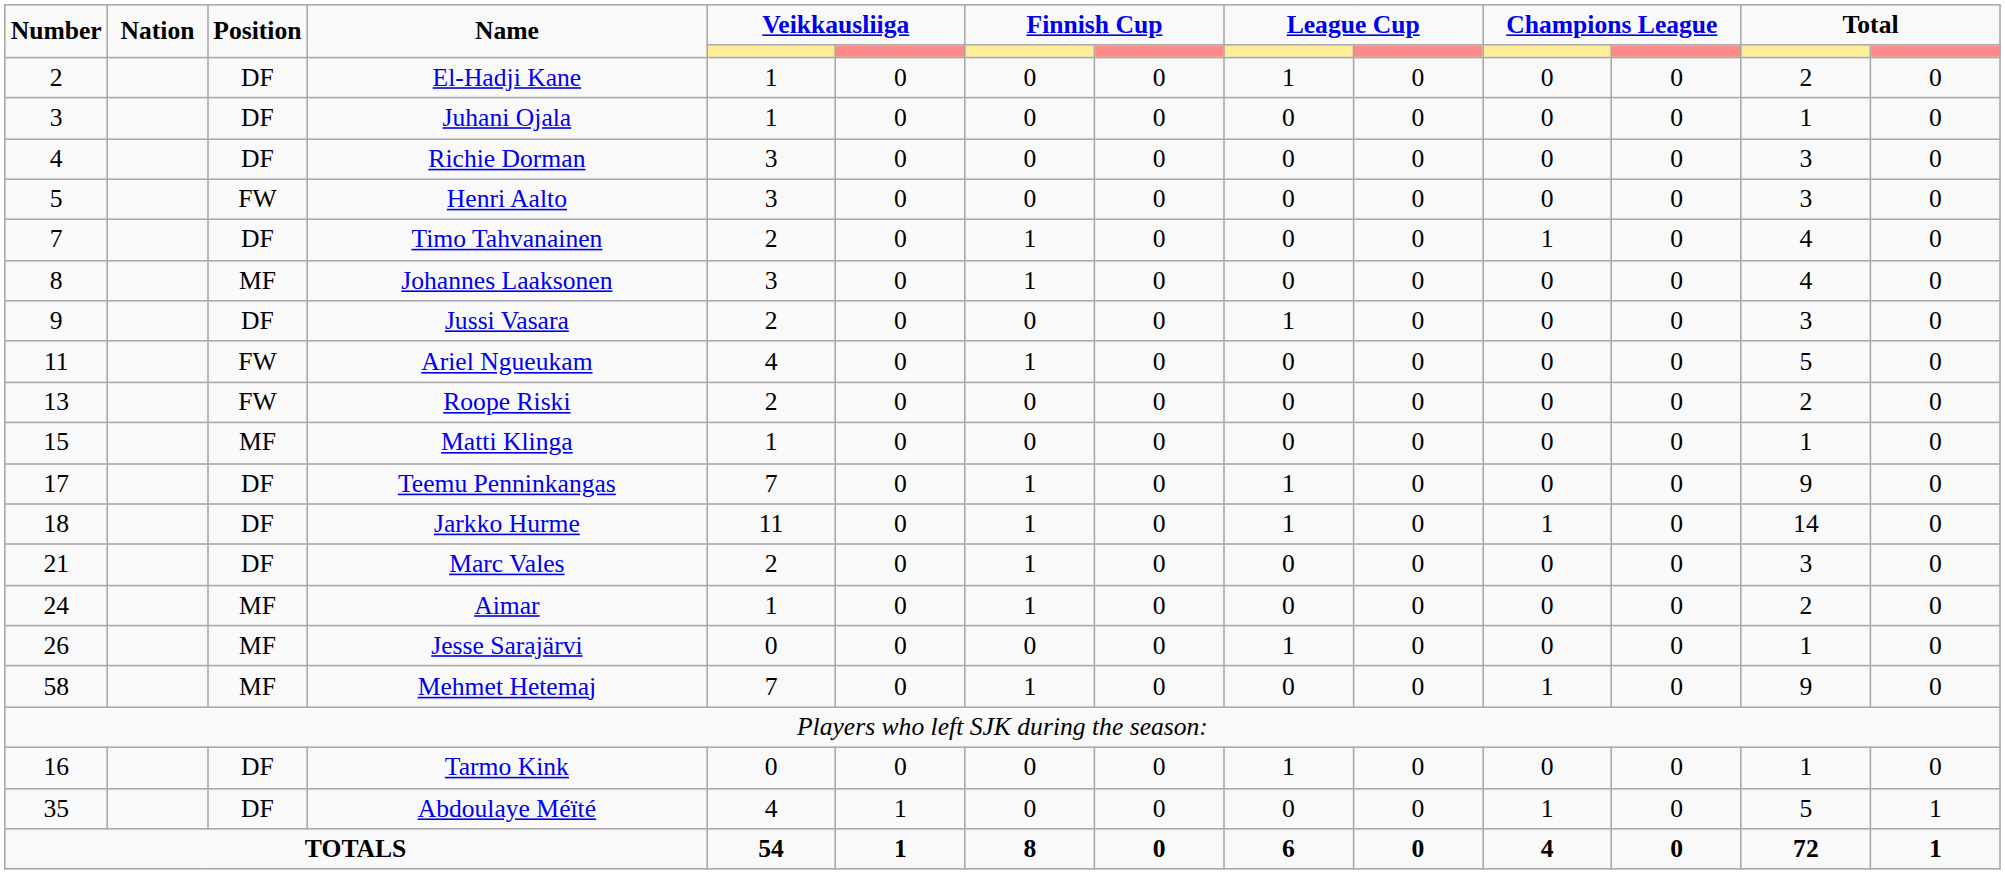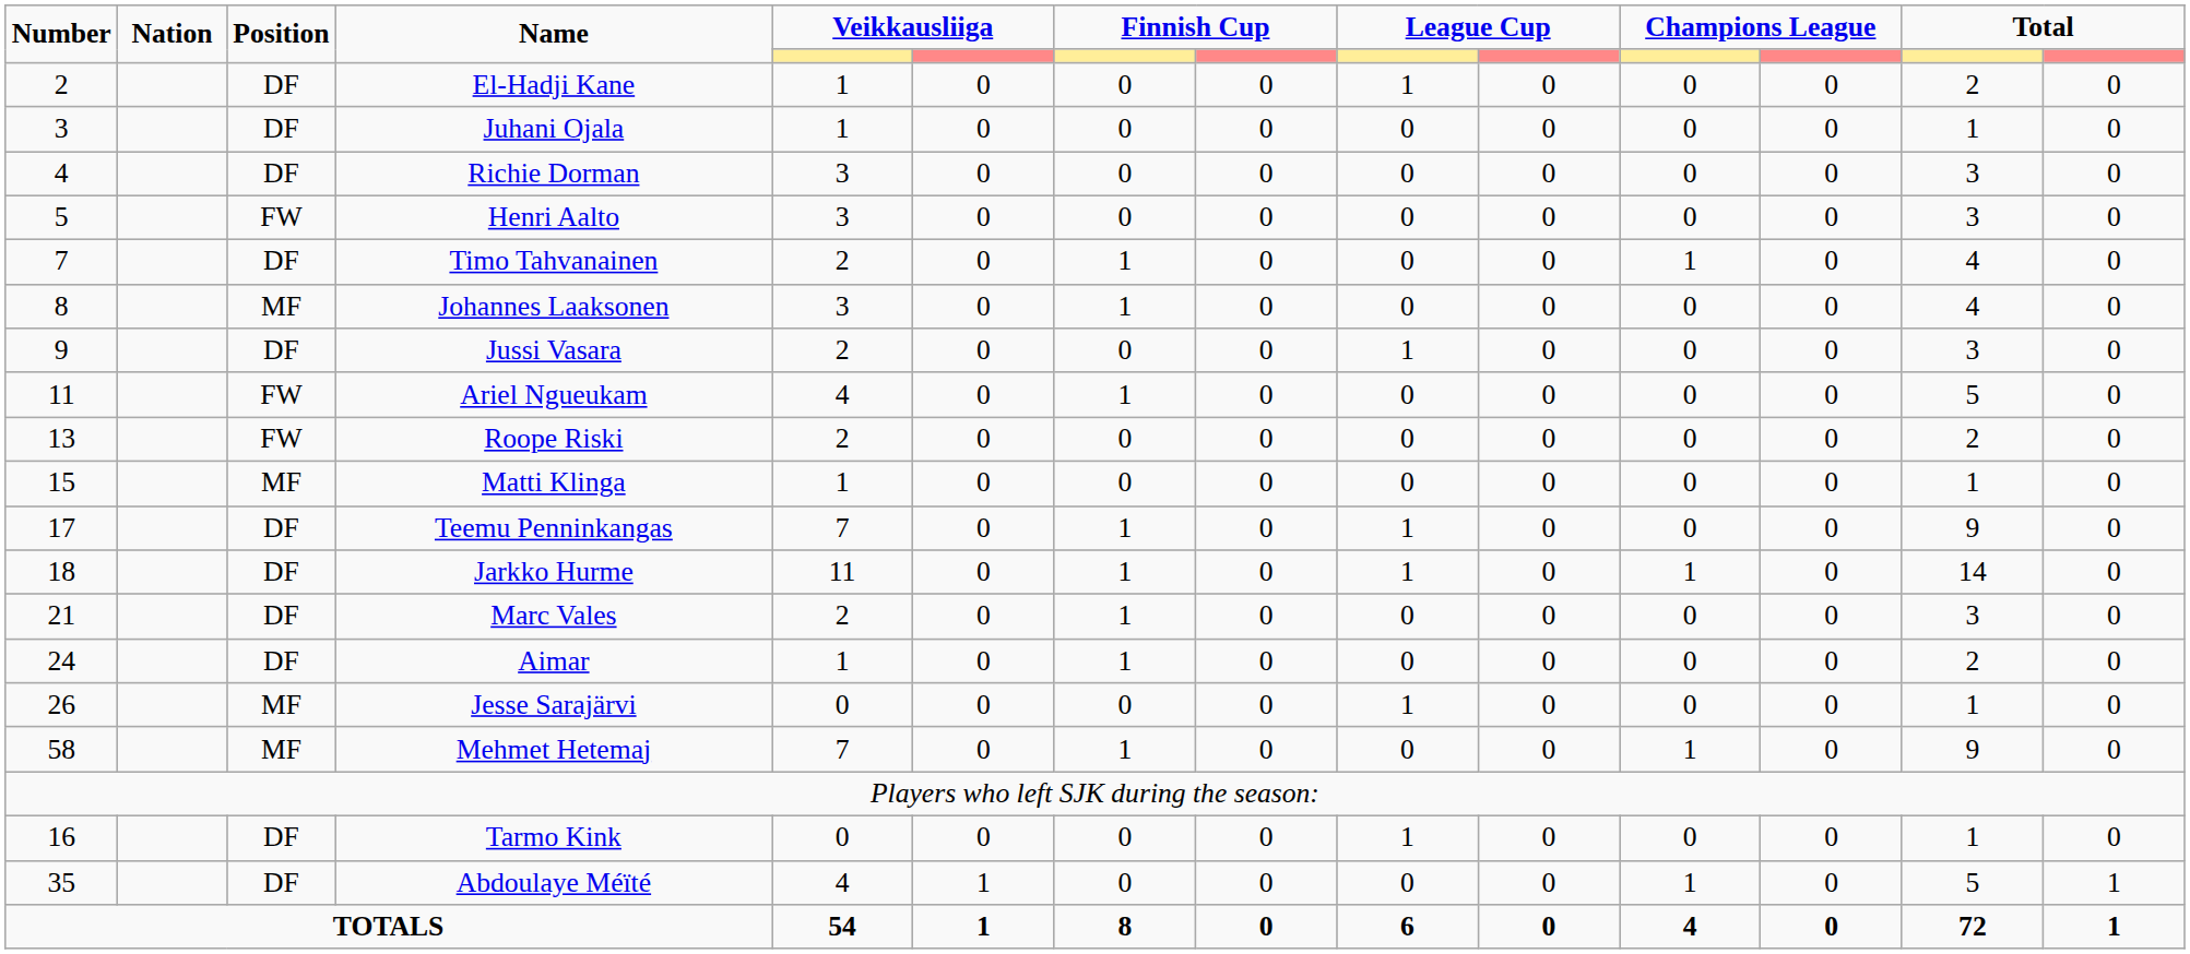 <table class="wikitable" style="text-align:center;">
 <tr>
 <td rowspan="2"  style="width:5%;"><strong>Number</strong></td>
 <td rowspan="2"  style="width:5%;"><strong>Nation</strong></td>
 <td rowspan="2"  style="width:5%;"><strong>Position</strong></td>
 <td rowspan="2"  style="width:20%;"><strong>Name</strong></td>
 <td colspan="2"><strong><a href='#'>Veikkausliiga</a></strong></td>
 <td colspan="2"><strong><a href='#'>Finnish Cup</a></strong></td>
 <td colspan="2"><strong><a href='#'>League Cup</a></strong></td>
 <td colspan="2"><strong><a href='#'>Champions League</a></strong></td>
 <td colspan="2"><strong>Total</strong></td>
 </tr>
 <tr>
 <th style="width:60px; background:#fe9;"></th>
 <th style="width:60px; background:#ff8888;"></th>
 <th style="width:60px; background:#fe9;"></th>
 <th style="width:60px; background:#ff8888;"></th>
 <th style="width:60px; background:#fe9;"></th>
 <th style="width:60px; background:#ff8888;"></th>
 <th style="width:60px; background:#fe9;"></th>
 <th style="width:60px; background:#ff8888;"></th>
 <th style="width:60px; background:#fe9;"></th>
 <th style="width:60px; background:#ff8888;"></th>
 </tr>
 <tr>
 <td>2</td>
 <td></td>
 <td>DF</td>
 <td><a href='#'>El-Hadji Kane</a></td>
 <td>1</td>
 <td>0</td>
 <td>0</td>
 <td>0</td>
 <td>1</td>
 <td>0</td>
 <td>0</td>
 <td>0</td>
 <td>2</td>
 <td>0</td>
 </tr>
 <tr>
 <td>3</td>
 <td></td>
 <td>DF</td>
 <td><a href='#'>Juhani Ojala</a></td>
 <td>1</td>
 <td>0</td>
 <td>0</td>
 <td>0</td>
 <td>0</td>
 <td>0</td>
 <td>0</td>
 <td>0</td>
 <td>1</td>
 <td>0</td>
 </tr>
 <tr>
 <td>4</td>
 <td></td>
 <td>DF</td>
 <td><a href='#'>Richie Dorman</a></td>
 <td>3</td>
 <td>0</td>
 <td>0</td>
 <td>0</td>
 <td>0</td>
 <td>0</td>
 <td>0</td>
 <td>0</td>
 <td>3</td>
 <td>0</td>
 </tr>
 <tr>
 <td>5</td>
 <td></td>
 <td>FW</td>
 <td><a href='#'>Henri Aalto</a></td>
 <td>3</td>
 <td>0</td>
 <td>0</td>
 <td>0</td>
 <td>0</td>
 <td>0</td>
 <td>0</td>
 <td>0</td>
 <td>3</td>
 <td>0</td>
 </tr>
 <tr>
 <td>7</td>
 <td></td>
 <td>DF</td>
 <td><a href='#'>Timo Tahvanainen</a></td>
 <td>2</td>
 <td>0</td>
 <td>1</td>
 <td>0</td>
 <td>0</td>
 <td>0</td>
 <td>1</td>
 <td>0</td>
 <td>4</td>
 <td>0</td>
 </tr>
 <tr>
 <td>8</td>
 <td></td>
 <td>MF</td>
 <td><a href='#'>Johannes Laaksonen</a></td>
 <td>3</td>
 <td>0</td>
 <td>1</td>
 <td>0</td>
 <td>0</td>
 <td>0</td>
 <td>0</td>
 <td>0</td>
 <td>4</td>
 <td>0</td>
 </tr>
 <tr>
 <td>9</td>
 <td></td>
 <td>DF</td>
 <td><a href='#'>Jussi Vasara</a></td>
 <td>2</td>
 <td>0</td>
 <td>0</td>
 <td>0</td>
 <td>1</td>
 <td>0</td>
 <td>0</td>
 <td>0</td>
 <td>3</td>
 <td>0</td>
 </tr>
 <tr>
 <td>11</td>
 <td></td>
 <td>FW</td>
 <td><a href='#'>Ariel Ngueukam</a></td>
 <td>4</td>
 <td>0</td>
 <td>1</td>
 <td>0</td>
 <td>0</td>
 <td>0</td>
 <td>0</td>
 <td>0</td>
 <td>5</td>
 <td>0</td>
 </tr>
 <tr>
 <td>13</td>
 <td></td>
 <td>FW</td>
 <td><a href='#'>Roope Riski</a></td>
 <td>2</td>
 <td>0</td>
 <td>0</td>
 <td>0</td>
 <td>0</td>
 <td>0</td>
 <td>0</td>
 <td>0</td>
 <td>2</td>
 <td>0</td>
 </tr>
 <tr>
 <td>15</td>
 <td></td>
 <td>MF</td>
 <td><a href='#'>Matti Klinga</a></td>
 <td>1</td>
 <td>0</td>
 <td>0</td>
 <td>0</td>
 <td>0</td>
 <td>0</td>
 <td>0</td>
 <td>0</td>
 <td>1</td>
 <td>0</td>
 </tr>
 <tr>
 <td>17</td>
 <td></td>
 <td>DF</td>
 <td><a href='#'>Teemu Penninkangas</a></td>
 <td>7</td>
 <td>0</td>
 <td>1</td>
 <td>0</td>
 <td>1</td>
 <td>0</td>
 <td>0</td>
 <td>0</td>
 <td>9</td>
 <td>0</td>
 </tr>
 <tr>
 <td>18</td>
 <td></td>
 <td>DF</td>
 <td><a href='#'>Jarkko Hurme</a></td>
 <td>11</td>
 <td>0</td>
 <td>1</td>
 <td>0</td>
 <td>1</td>
 <td>0</td>
 <td>1</td>
 <td>0</td>
 <td>14</td>
 <td>0</td>
 </tr>
 <tr>
 <td>21</td>
 <td></td>
 <td>DF</td>
 <td><a href='#'>Marc Vales</a></td>
 <td>2</td>
 <td>0</td>
 <td>1</td>
 <td>0</td>
 <td>0</td>
 <td>0</td>
 <td>0</td>
 <td>0</td>
 <td>3</td>
 <td>0</td>
 </tr>
 <tr>
 <td>24</td>
 <td></td>
-<td>MF</td>
+<td>DF</td>
 <td><a href='#'>Aimar</a></td>
 <td>1</td>
 <td>0</td>
 <td>1</td>
 <td>0</td>
 <td>0</td>
 <td>0</td>
 <td>0</td>
 <td>0</td>
 <td>2</td>
 <td>0</td>
 </tr>
 <tr>
 <td>26</td>
 <td></td>
 <td>MF</td>
 <td><a href='#'>Jesse Sarajärvi</a></td>
 <td>0</td>
 <td>0</td>
 <td>0</td>
 <td>0</td>
 <td>1</td>
 <td>0</td>
 <td>0</td>
 <td>0</td>
 <td>1</td>
 <td>0</td>
 </tr>
 <tr>
 <td>58</td>
 <td></td>
 <td>MF</td>
 <td><a href='#'>Mehmet Hetemaj</a></td>
 <td>7</td>
 <td>0</td>
 <td>1</td>
 <td>0</td>
 <td>0</td>
 <td>0</td>
 <td>1</td>
 <td>0</td>
 <td>9</td>
 <td>0</td>
 </tr>
 <tr>
 <td colspan="14"><em>Players who left SJK during the season:</em></td>
 </tr>
 <tr>
 <td>16</td>
 <td></td>
 <td>DF</td>
 <td><a href='#'>Tarmo Kink</a></td>
 <td>0</td>
 <td>0</td>
 <td>0</td>
 <td>0</td>
 <td>1</td>
 <td>0</td>
 <td>0</td>
 <td>0</td>
 <td>1</td>
 <td>0</td>
 </tr>
 <tr>
 <td>35</td>
 <td></td>
 <td>DF</td>
 <td><a href='#'>Abdoulaye Méïté</a></td>
 <td>4</td>
 <td>1</td>
 <td>0</td>
 <td>0</td>
 <td>0</td>
 <td>0</td>
 <td>1</td>
 <td>0</td>
 <td>5</td>
 <td>1</td>
 </tr>
 <tr>
 <td colspan="4"><strong>TOTALS</strong></td>
 <td><strong>54</strong></td>
 <td><strong>1</strong></td>
 <td><strong>8</strong></td>
 <td><strong>0</strong></td>
 <td><strong>6</strong></td>
 <td><strong>0</strong></td>
 <td><strong>4</strong></td>
 <td><strong>0</strong></td>
 <td><strong>72</strong></td>
 <td><strong>1</strong></td>
 </tr>
 </table>
